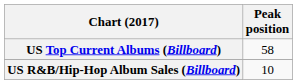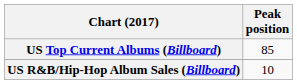 <table class="wikitable sortable plainrowheaders" style="text-align:center">
 <tr>
 <th scope="col">Chart (2017)</th>
 <th scope="col">Peak<br>position</th>
 </tr>
 <tr>
 <th scope="row">US <a href='#'>Top Current Albums</a> (<em><a href='#'>Billboard</a></em>)</th>
-<td>58</td>
+<td>85</td>
 </tr>
 <tr>
 </tr>
 <tr>
 <th scope="row">US R&B/Hip-Hop Album Sales (<em><a href='#'>Billboard</a></em>)</th>
 <td>10</td>
 </tr>
 </table>
